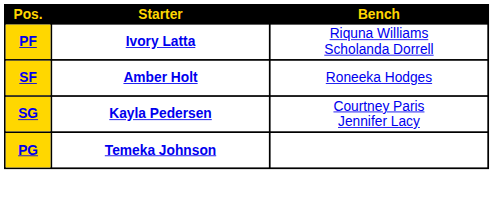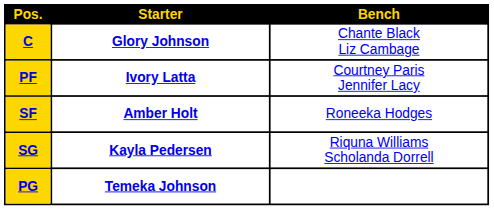 <table style="text-align: center; background:#000000; color:#ffd700">
 <tr>
 <th width="50">Pos.</th>
 <th width="250">Starter</th>
 <th width="250">Bench</th>
 </tr>
 <tr style="height:40px; background:white; color:#092C57">
+<th style="background:#ffd700"><a href='#'><span>C</span></a></th>
+<td><strong><a href='#'>Glory Johnson</a></strong></td>
+<td><a href='#'>Chante Black</a><br><a href='#'>Liz Cambage</a></td>
+</tr>
+<tr style="height:40px; background:white; color:#092C57">
 <th style="background:#ffd700"><a href='#'><span>PF</span></a></th>
 <td><strong><a href='#'>Ivory Latta</a></strong></td>
-<td><a href='#'>Riquna Williams</a><br><a href='#'>Scholanda Dorrell</a></td>
+<td><a href='#'>Courtney Paris</a><br><a href='#'>Jennifer Lacy</a></td>
 </tr>
 <tr style="height:40px; background:white; color:#092C57">
 <th style="background:#ffd700"><a href='#'><span>SF</span></a></th>
 <td><strong><a href='#'>Amber Holt</a></strong></td>
 <td><a href='#'>Roneeka Hodges</a></td>
 </tr>
 <tr style="height:40px; background:white; color:#092C57">
 <th style="background:#ffd700"><a href='#'><span>SG</span></a></th>
 <td><strong><a href='#'>Kayla Pedersen</a></strong></td>
-<td><a href='#'>Courtney Paris</a><br><a href='#'>Jennifer Lacy</a></td>
+<td><a href='#'>Riquna Williams</a><br><a href='#'>Scholanda Dorrell</a></td>
 </tr>
 <tr style="height:40px; background:white; color:#092C57">
 <th style="background:#ffd700"><a href='#'><span>PG</span></a></th>
 <td><strong><a href='#'>Temeka Johnson</a></strong></td>
 <td></td>
 </tr>
 </table>
